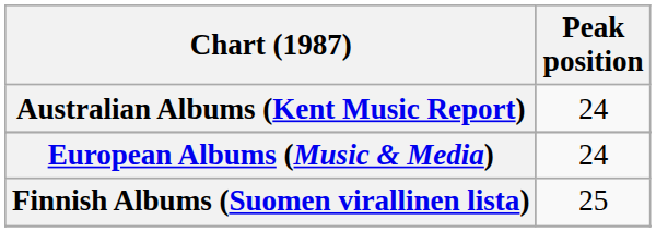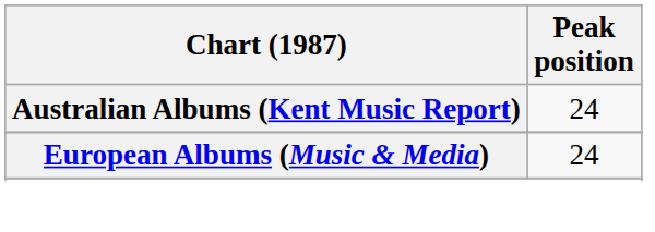 <table class="wikitable sortable plainrowheaders" style="text-align:center">
 <tr>
 <th scope="col">Chart (1987)</th>
 <th scope="col">Peak<br>position</th>
 </tr>
 <tr>
 <th scope="row">Australian Albums (<a href='#'>Kent Music Report</a>)</th>
 <td>24</td>
 </tr>
 <tr>
 </tr>
 <tr>
 </tr>
 <tr>
 </tr>
 <tr>
 <th scope="row"><a href='#'>European Albums</a> (<em><a href='#'>Music & Media</a></em>)</th>
 <td>24</td>
 </tr>
 <tr>
-<th scope="row">Finnish Albums (<a href='#'>Suomen virallinen lista</a>)</th>
-<td>25</td>
-</tr>
-<tr>
 </tr>
 <tr>
 </tr>
 <tr>
 </tr>
 <tr>
 </tr>
 <tr>
 </tr>
 </table>
